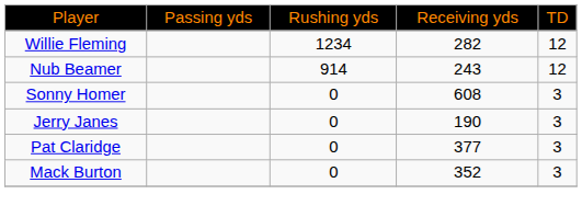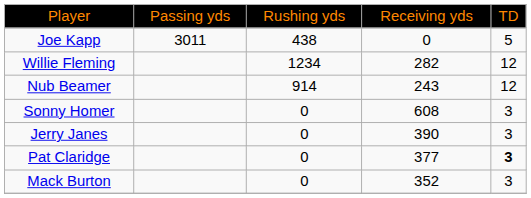 <table class="wikitable" width="90%">
 <tr align="center"  ! style="background:black;color:#FF8800;">
 <td>Player</td>
 <td>Passing yds</td>
 <td>Rushing yds</td>
 <td>Receiving yds</td>
 <td>TD</td>
+</tr>
+<tr align="center" bgcolor="">
+<td><a href='#'>Joe Kapp</a></td>
+<td>3011</td>
+<td>438</td>
+<td>0</td>
+<td>5</td>
 </tr>
 <tr align="center" bgcolor="">
 <td><a href='#'>Willie Fleming</a></td>
 <td></td>
 <td>1234</td>
 <td>282</td>
 <td>12</td>
 </tr>
 <tr align="center" bgcolor="">
 <td><a href='#'>Nub Beamer</a></td>
 <td></td>
 <td>914</td>
 <td>243</td>
 <td>12</td>
 </tr>
 <tr align="center" bgcolor="">
 <td><a href='#'>Sonny Homer</a></td>
 <td></td>
 <td>0</td>
 <td>608</td>
 <td>3</td>
 </tr>
 <tr align="center" bgcolor="">
 <td><a href='#'>Jerry Janes</a></td>
 <td></td>
 <td>0</td>
-<td>190</td>
+<td>390</td>
 <td>3</td>
 </tr>
 <tr align="center" bgcolor="">
 <td><a href='#'>Pat Claridge</a></td>
 <td></td>
 <td>0</td>
 <td>377</td>
-<td>3</td>
+<td><strong>3</strong></td>
 </tr>
 <tr align="center" bgcolor="">
 <td><a href='#'>Mack Burton</a></td>
 <td></td>
 <td>0</td>
 <td>352</td>
 <td>3</td>
 </tr>
 <tr align="center" bgcolor="">
 </tr>
 </table>
